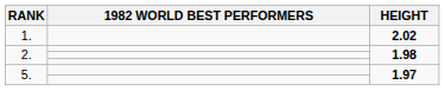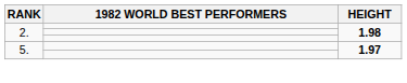 <table class="wikitable" style="border-collapse: collapse; font-size: 90%;">
 <tr>
 <th>RANK</th>
 <th align="center" style="width: 25em">1982 WORLD BEST PERFORMERS</th>
 <th align="center" style="width: 5em">HEIGHT</th>
-</tr>
-<tr>
-<td align="center">1.</td>
-<td></td>
-<td align="center"><strong>2.02</strong></td>
 </tr>
 <tr>
 <td rowspan=3 align="center">2.</td>
 <td></td>
 <td rowspan=3 align="center"><strong>1.98</strong></td>
 </tr>
 <tr>
 <td></td>
 </tr>
 <tr>
 <td></td>
 </tr>
 <tr>
 <td rowspan=2 align="center">5.</td>
 <td></td>
 <td rowspan=2 align="center"><strong>1.97</strong></td>
 </tr>
 <tr>
 <td></td>
 </tr>
 </table>
